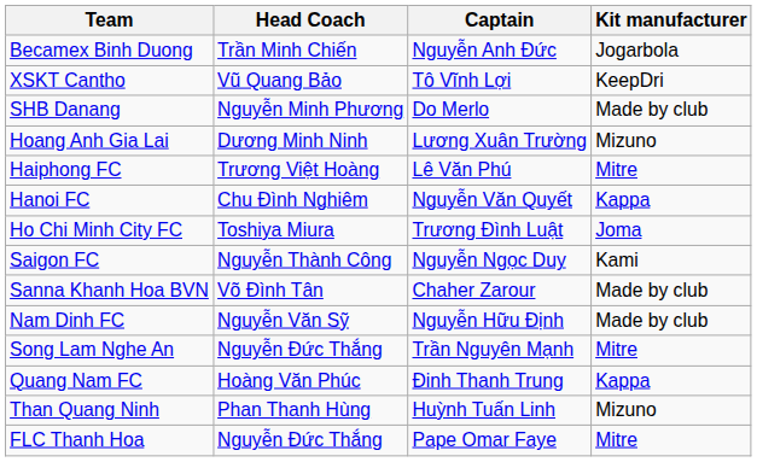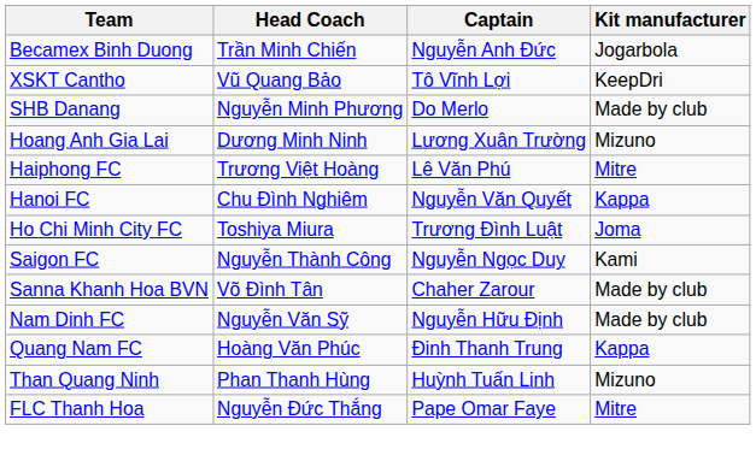 <table class="wikitable sortable" style="text-align:left;">
 <tr>
 <th>Team</th>
 <th>Head Coach</th>
 <th>Captain</th>
 <th>Kit manufacturer</th>
 </tr>
 <tr>
 <td><a href='#'>Becamex Binh Duong</a></td>
 <td> <a href='#'>Trần Minh Chiến</a></td>
 <td> <a href='#'>Nguyễn Anh Đức</a></td>
 <td> Jogarbola</td>
 </tr>
 <tr>
 <td><a href='#'>XSKT Cantho</a></td>
 <td> <a href='#'>Vũ Quang Bảo</a></td>
 <td> <a href='#'>Tô Vĩnh Lợi</a></td>
 <td> KeepDri</td>
 </tr>
 <tr>
 <td><a href='#'>SHB Danang</a></td>
 <td> <a href='#'>Nguyễn Minh Phương</a></td>
 <td> <a href='#'>Do Merlo</a></td>
 <td>Made by club</td>
 </tr>
 <tr>
 <td><a href='#'>Hoang Anh Gia Lai</a></td>
 <td> <a href='#'>Dương Minh Ninh</a></td>
 <td> <a href='#'>Lương Xuân Trường</a></td>
 <td> Mizuno</td>
 </tr>
 <tr>
 <td><a href='#'>Haiphong FC</a></td>
 <td> <a href='#'>Trương Việt Hoàng</a></td>
 <td> <a href='#'>Lê Văn Phú</a></td>
 <td> <a href='#'>Mitre</a></td>
 </tr>
 <tr>
 <td><a href='#'>Hanoi FC</a></td>
 <td> <a href='#'>Chu Đình Nghiêm</a></td>
 <td> <a href='#'>Nguyễn Văn Quyết</a></td>
 <td> <a href='#'>Kappa</a></td>
 </tr>
 <tr>
 <td><a href='#'>Ho Chi Minh City FC</a></td>
 <td> <a href='#'>Toshiya Miura</a></td>
 <td> <a href='#'>Trương Đình Luật</a></td>
 <td> <a href='#'>Joma</a></td>
 </tr>
 <tr>
 <td><a href='#'>Saigon FC</a></td>
 <td> <a href='#'>Nguyễn Thành Công</a></td>
 <td> <a href='#'>Nguyễn Ngọc Duy</a></td>
 <td> Kami</td>
 </tr>
 <tr>
 <td><a href='#'>Sanna Khanh Hoa BVN</a></td>
 <td> <a href='#'>Võ Đình Tân</a></td>
 <td> <a href='#'>Chaher Zarour</a></td>
 <td>Made by club</td>
 </tr>
 <tr>
 <td><a href='#'>Nam Dinh FC</a></td>
 <td> <a href='#'>Nguyễn Văn Sỹ</a></td>
 <td> <a href='#'>Nguyễn Hữu Định</a></td>
 <td>Made by club</td>
 </tr>
 <tr>
-<td><a href='#'>Song Lam Nghe An</a></td>
-<td> <a href='#'>Nguyễn Đức Thắng</a></td>
-<td> <a href='#'>Trần Nguyên Mạnh</a></td>
-<td> <a href='#'>Mitre</a></td>
-</tr>
-<tr>
 <td><a href='#'>Quang Nam FC</a></td>
 <td> <a href='#'>Hoàng Văn Phúc</a></td>
 <td> <a href='#'>Đinh Thanh Trung</a></td>
 <td> <a href='#'>Kappa</a></td>
 </tr>
 <tr>
 <td><a href='#'>Than Quang Ninh</a></td>
 <td> <a href='#'>Phan Thanh Hùng</a></td>
 <td> <a href='#'>Huỳnh Tuấn Linh</a></td>
 <td> Mizuno</td>
 </tr>
 <tr>
 <td><a href='#'>FLC Thanh Hoa</a></td>
 <td> <a href='#'>Nguyễn Đức Thắng</a></td>
 <td> <a href='#'>Pape Omar Faye</a></td>
 <td> <a href='#'>Mitre</a></td>
 </tr>
 </table>
